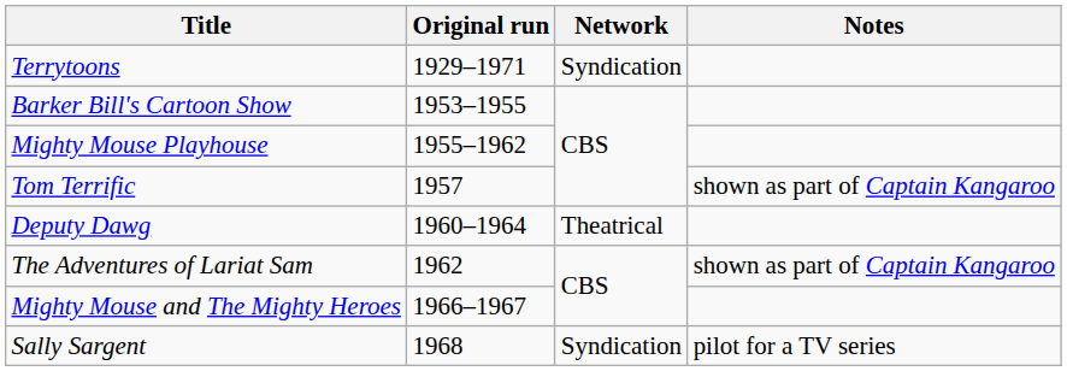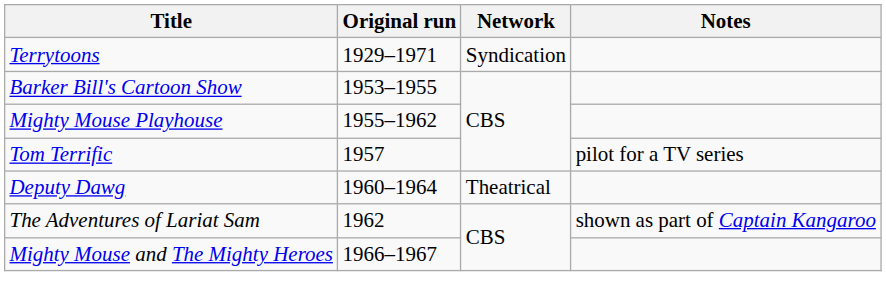 <table class="wikitable sortable">
 <tr>
 <th>Title</th>
 <th>Original run</th>
 <th>Network</th>
 <th>Notes</th>
 </tr>
 <tr>
 <td><em><a href='#'>Terrytoons</a></em></td>
 <td>1929–1971</td>
 <td>Syndication</td>
 <td></td>
 </tr>
 <tr>
 <td><em><a href='#'>Barker Bill's Cartoon Show</a></em></td>
 <td>1953–1955</td>
 <td rowspan="3">CBS</td>
 <td></td>
 </tr>
 <tr>
 <td><em><a href='#'>Mighty Mouse Playhouse</a></em></td>
 <td>1955–1962</td>
 <td></td>
 </tr>
 <tr>
 <td><em><a href='#'>Tom Terrific</a></em></td>
 <td>1957</td>
-<td>shown as part of <em><a href='#'>Captain Kangaroo</a></em></td>
+<td>pilot for a TV series</td>
 </tr>
 <tr>
 <td><em><a href='#'>Deputy Dawg</a></em></td>
 <td>1960–1964</td>
 <td>Theatrical</td>
 <td></td>
 </tr>
 <tr>
 <td><em>The Adventures of Lariat Sam</em></td>
 <td>1962</td>
 <td rowspan="2">CBS</td>
 <td>shown as part of <em><a href='#'>Captain Kangaroo</a></em></td>
 </tr>
 <tr>
 <td><em><a href='#'>Mighty Mouse</a> and <a href='#'>The Mighty Heroes</a></em></td>
 <td>1966–1967</td>
 <td></td>
 </tr>
-<tr>
-<td><em>Sally Sargent</em></td>
-<td>1968</td>
-<td>Syndication</td>
-<td>pilot for a TV series</td>
-</tr>
 </table>
